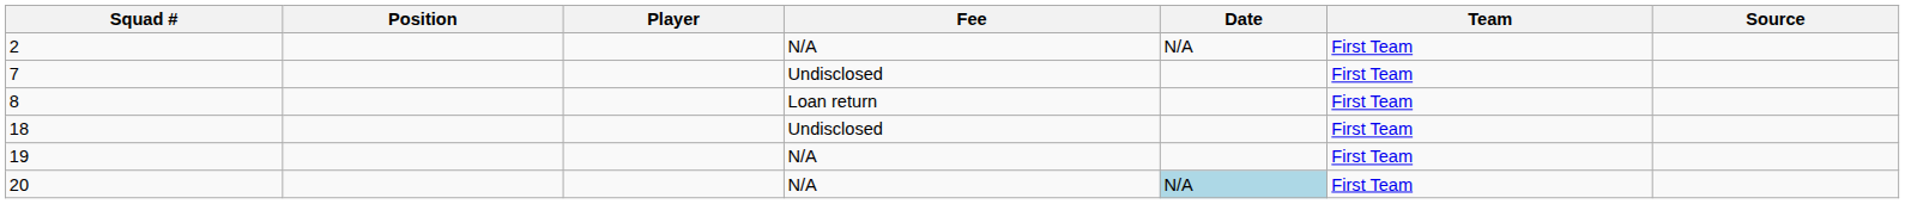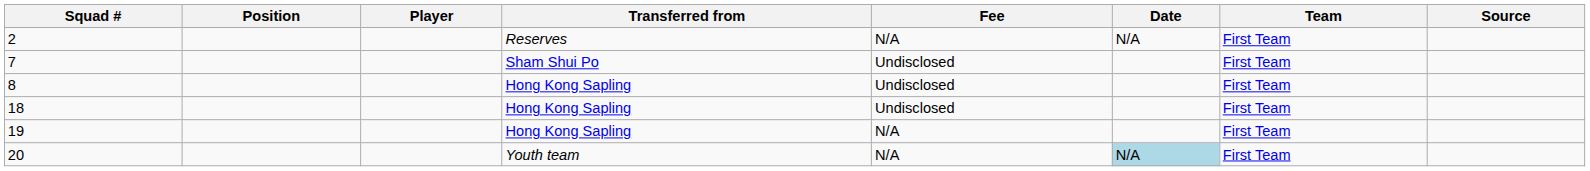 <table width=83% class="wikitable sortable" style="text-align:center; font-size:95%; text-align:left">
 <tr>
 <th><strong>Squad #</strong></th>
 <th><strong>Position </strong></th>
 <th><strong>Player </strong></th>
+<th><strong>Transferred from</strong></th>
 <th><strong>Fee </strong></th>
 <th><strong>Date </strong></th>
 <th><strong>Team</strong></th>
 <th><strong>Source</strong></th>
 </tr>
 <tr>
 <td>2</td>
 <td></td>
 <td></td>
+<td><em>Reserves</em></td>
 <td>N/A</td>
 <td>N/A</td>
 <td><a href='#'>First Team</a></td>
 <td></td>
 </tr>
 <tr>
 <td>7</td>
 <td></td>
 <td></td>
+<td><a href='#'>Sham Shui Po</a></td>
 <td>Undisclosed</td>
 <td></td>
 <td><a href='#'>First Team</a></td>
 <td></td>
 </tr>
 <tr>
 <td>8</td>
 <td></td>
 <td></td>
-<td>Loan return</td>
+<td><a href='#'>Hong Kong Sapling</a></td>
+<td>Undisclosed</td>
 <td></td>
 <td><a href='#'>First Team</a></td>
 <td></td>
 </tr>
 <tr>
 <td>18</td>
 <td></td>
 <td></td>
+<td><a href='#'>Hong Kong Sapling</a></td>
 <td>Undisclosed</td>
 <td></td>
 <td><a href='#'>First Team</a></td>
 <td></td>
 </tr>
 <tr>
 <td>19</td>
 <td></td>
 <td></td>
+<td><a href='#'>Hong Kong Sapling</a></td>
 <td>N/A</td>
 <td></td>
 <td><a href='#'>First Team</a></td>
 <td></td>
 </tr>
 <tr>
 <td>20</td>
 <td></td>
 <td></td>
+<td><em>Youth team</em></td>
 <td>N/A</td>
 <td style="background: lightblue;">N/A</td>
 <td><a href='#'>First Team</a></td>
 <td></td>
 </tr>
 </table>
